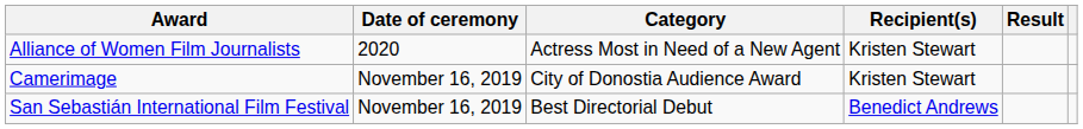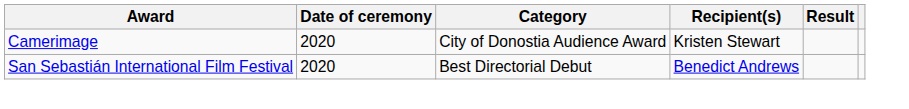 <table class="wikitable plainrowheaders sortable">
 <tr>
 <th scope="col">Award</th>
 <th scope="col">Date of ceremony</th>
 <th scope="col">Category</th>
 <th scope="col">Recipient(s)</th>
 <th scope="col">Result</th>
 <th class="unsortable" scope="col"></th>
 </tr>
 <tr>
-<td><a href='#'>Alliance of Women Film Journalists</a></td>
+<td><a href='#'>Camerimage</a></td>
 <td>2020</td>
-<td>Actress Most in Need of a New Agent</td>
-<td>Kristen Stewart</td>
-<td></td>
-<td></td>
-</tr>
-<tr>
-<td><a href='#'>Camerimage</a></td>
-<td>November 16, 2019</td>
 <td>City of Donostia Audience Award</td>
 <td>Kristen Stewart</td>
 <td></td>
 <td></td>
 </tr>
 <tr>
 <td><a href='#'>San Sebastián International Film Festival</a></td>
-<td>November 16, 2019</td>
+<td>2020</td>
 <td>Best Directorial Debut</td>
 <td><a href='#'>Benedict Andrews</a></td>
 <td></td>
 <td></td>
 </tr>
 </table>
